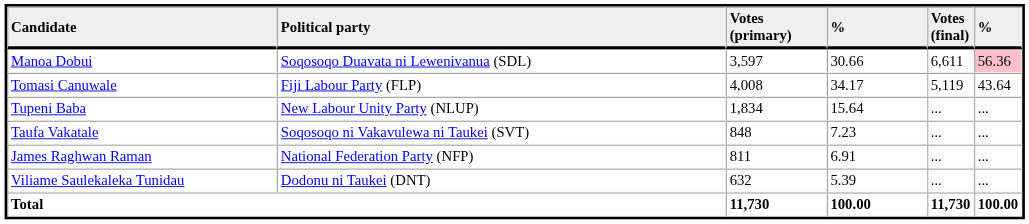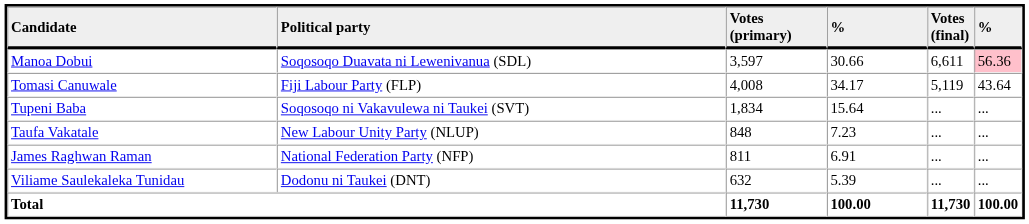 <table table width="70%" border="1" align="center" cellpadding=3 cellspacing=0 style="margin:5px; border:3px solid;">
 <tr>
 <td td width="27%" style="border-bottom:3px solid; background:#efefef;"><strong>Candidate</strong></td>
 <td td width="45%" style="border-bottom:3px solid; background:#efefef;"><strong>Political party</strong></td>
 <td td width="10%" style="border-bottom:3px solid; background:#efefef;"><strong>Votes<br>(primary)</strong></td>
 <td td width="10%" style="border-bottom:3px solid; background:#efefef;"><strong>%</strong></td>
 <td td width="4%" style="border-bottom:3px solid; background:#efefef;"><strong>Votes<br>(final)</strong></td>
 <td td width="4%" style="border-bottom:3px solid; background:#efefef;"><strong>%</strong></td>
 </tr>
 <tr>
 <td><a href='#'>Manoa Dobui</a></td>
 <td><a href='#'>Soqosoqo Duavata ni Lewenivanua</a> (SDL)</td>
 <td>3,597</td>
 <td>30.66</td>
 <td>6,611</td>
 <td style="background: pink;">56.36</td>
 </tr>
 <tr>
 <td><a href='#'>Tomasi Canuwale</a></td>
 <td><a href='#'>Fiji Labour Party</a> (FLP)</td>
 <td>4,008</td>
 <td>34.17</td>
 <td>5,119</td>
 <td>43.64</td>
 </tr>
 <tr>
 <td><a href='#'>Tupeni Baba</a></td>
-<td><a href='#'>New Labour Unity Party</a> (NLUP)</td>
+<td><a href='#'>Soqosoqo ni Vakavulewa ni Taukei</a> (SVT)</td>
 <td>1,834</td>
 <td>15.64</td>
 <td>...</td>
 <td>...</td>
 </tr>
 <tr>
 <td><a href='#'>Taufa Vakatale</a></td>
-<td><a href='#'>Soqosoqo ni Vakavulewa ni Taukei</a> (SVT)</td>
+<td><a href='#'>New Labour Unity Party</a> (NLUP)</td>
 <td>848</td>
 <td>7.23</td>
 <td>...</td>
 <td>...</td>
 </tr>
 <tr>
 <td><a href='#'>James Raghwan Raman</a></td>
 <td><a href='#'>National Federation Party</a> (NFP)</td>
 <td>811</td>
 <td>6.91</td>
 <td>...</td>
 <td>...</td>
 </tr>
 <tr>
 <td><a href='#'>Viliame Saulekaleka Tunidau</a></td>
 <td><a href='#'>Dodonu ni Taukei</a> (DNT)</td>
 <td>632</td>
 <td>5.39</td>
 <td>...</td>
 <td>...</td>
 </tr>
 <tr>
 <td colspan=2><strong>Total</strong></td>
 <td><strong>11,730</strong></td>
 <td><strong>100.00</strong></td>
 <td><strong>11,730</strong></td>
 <td><strong>100.00</strong></td>
 </tr>
 <tr>
 </tr>
 </table>
